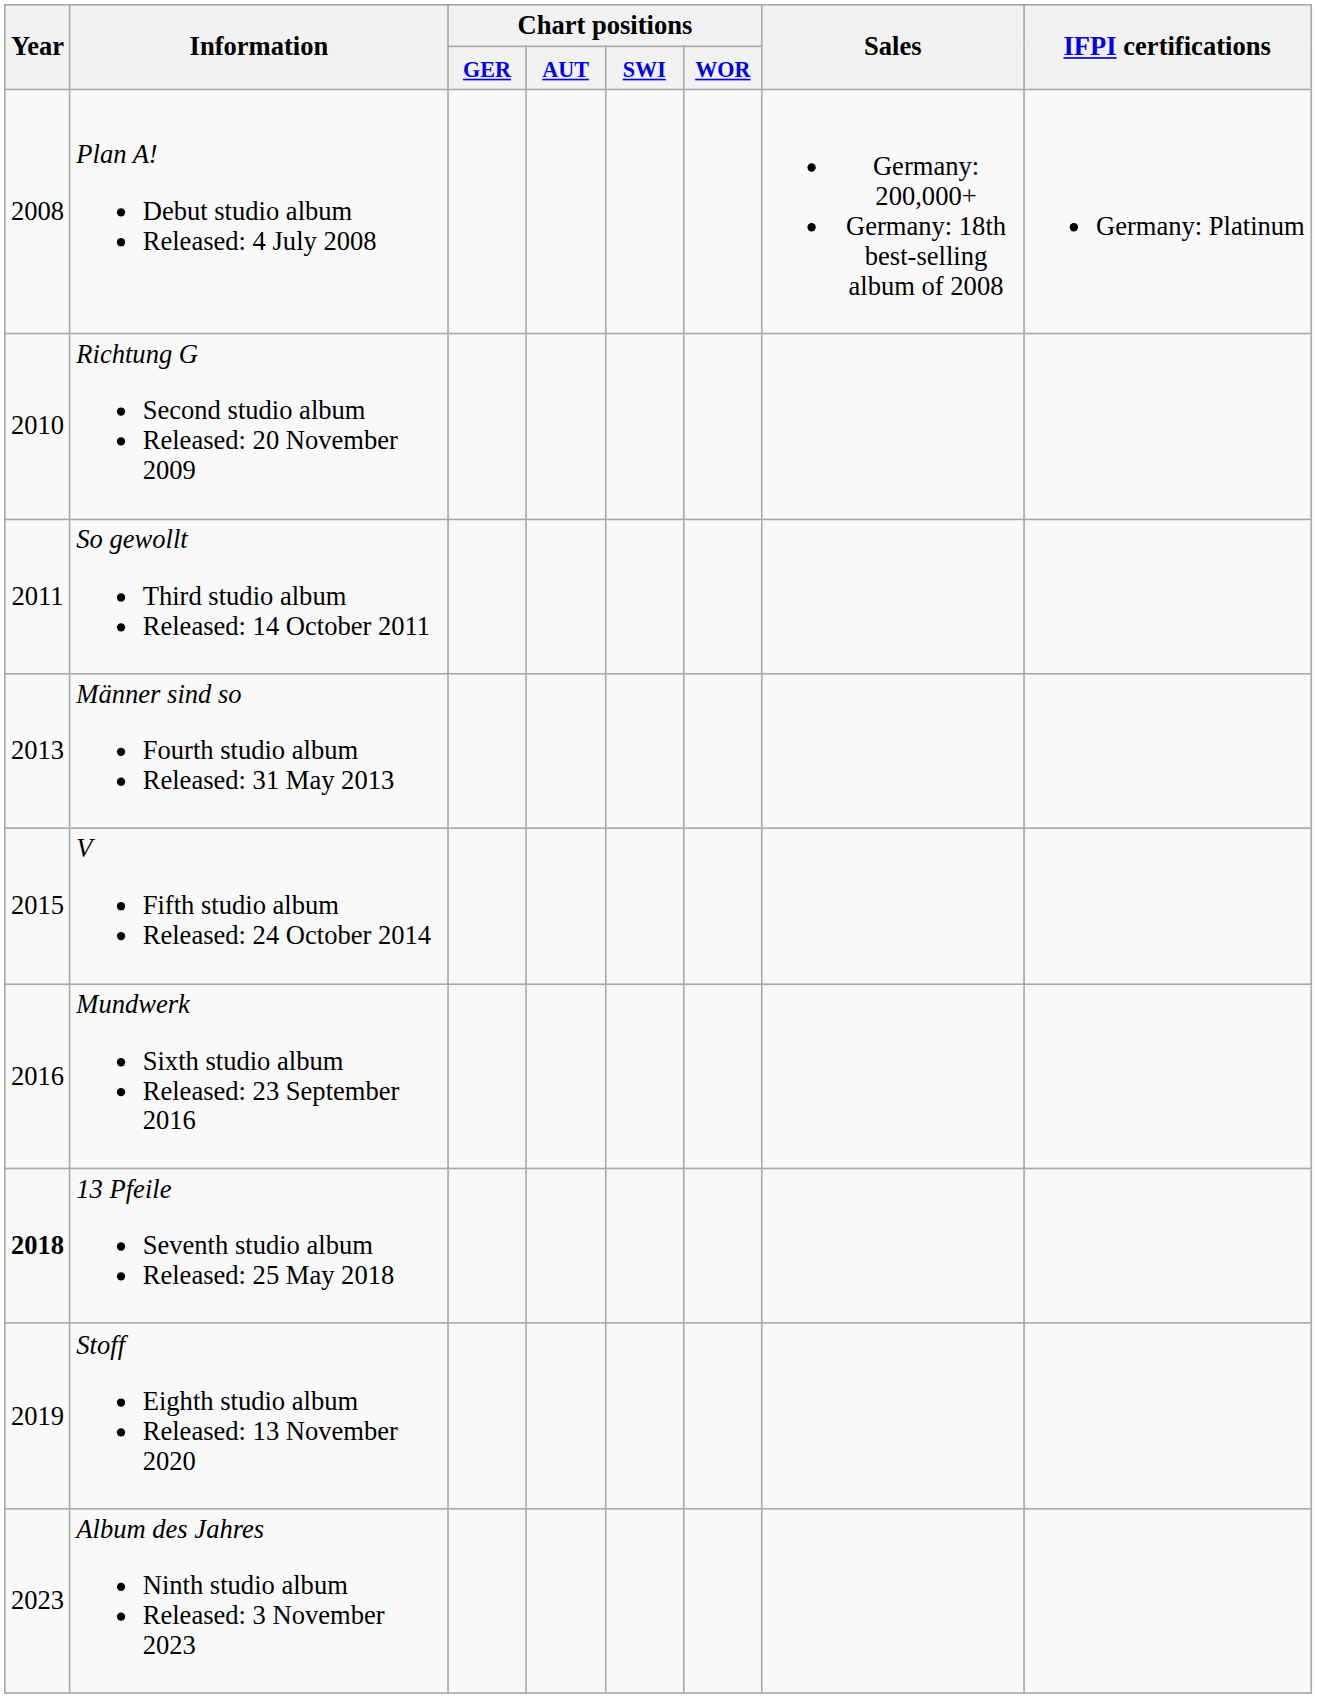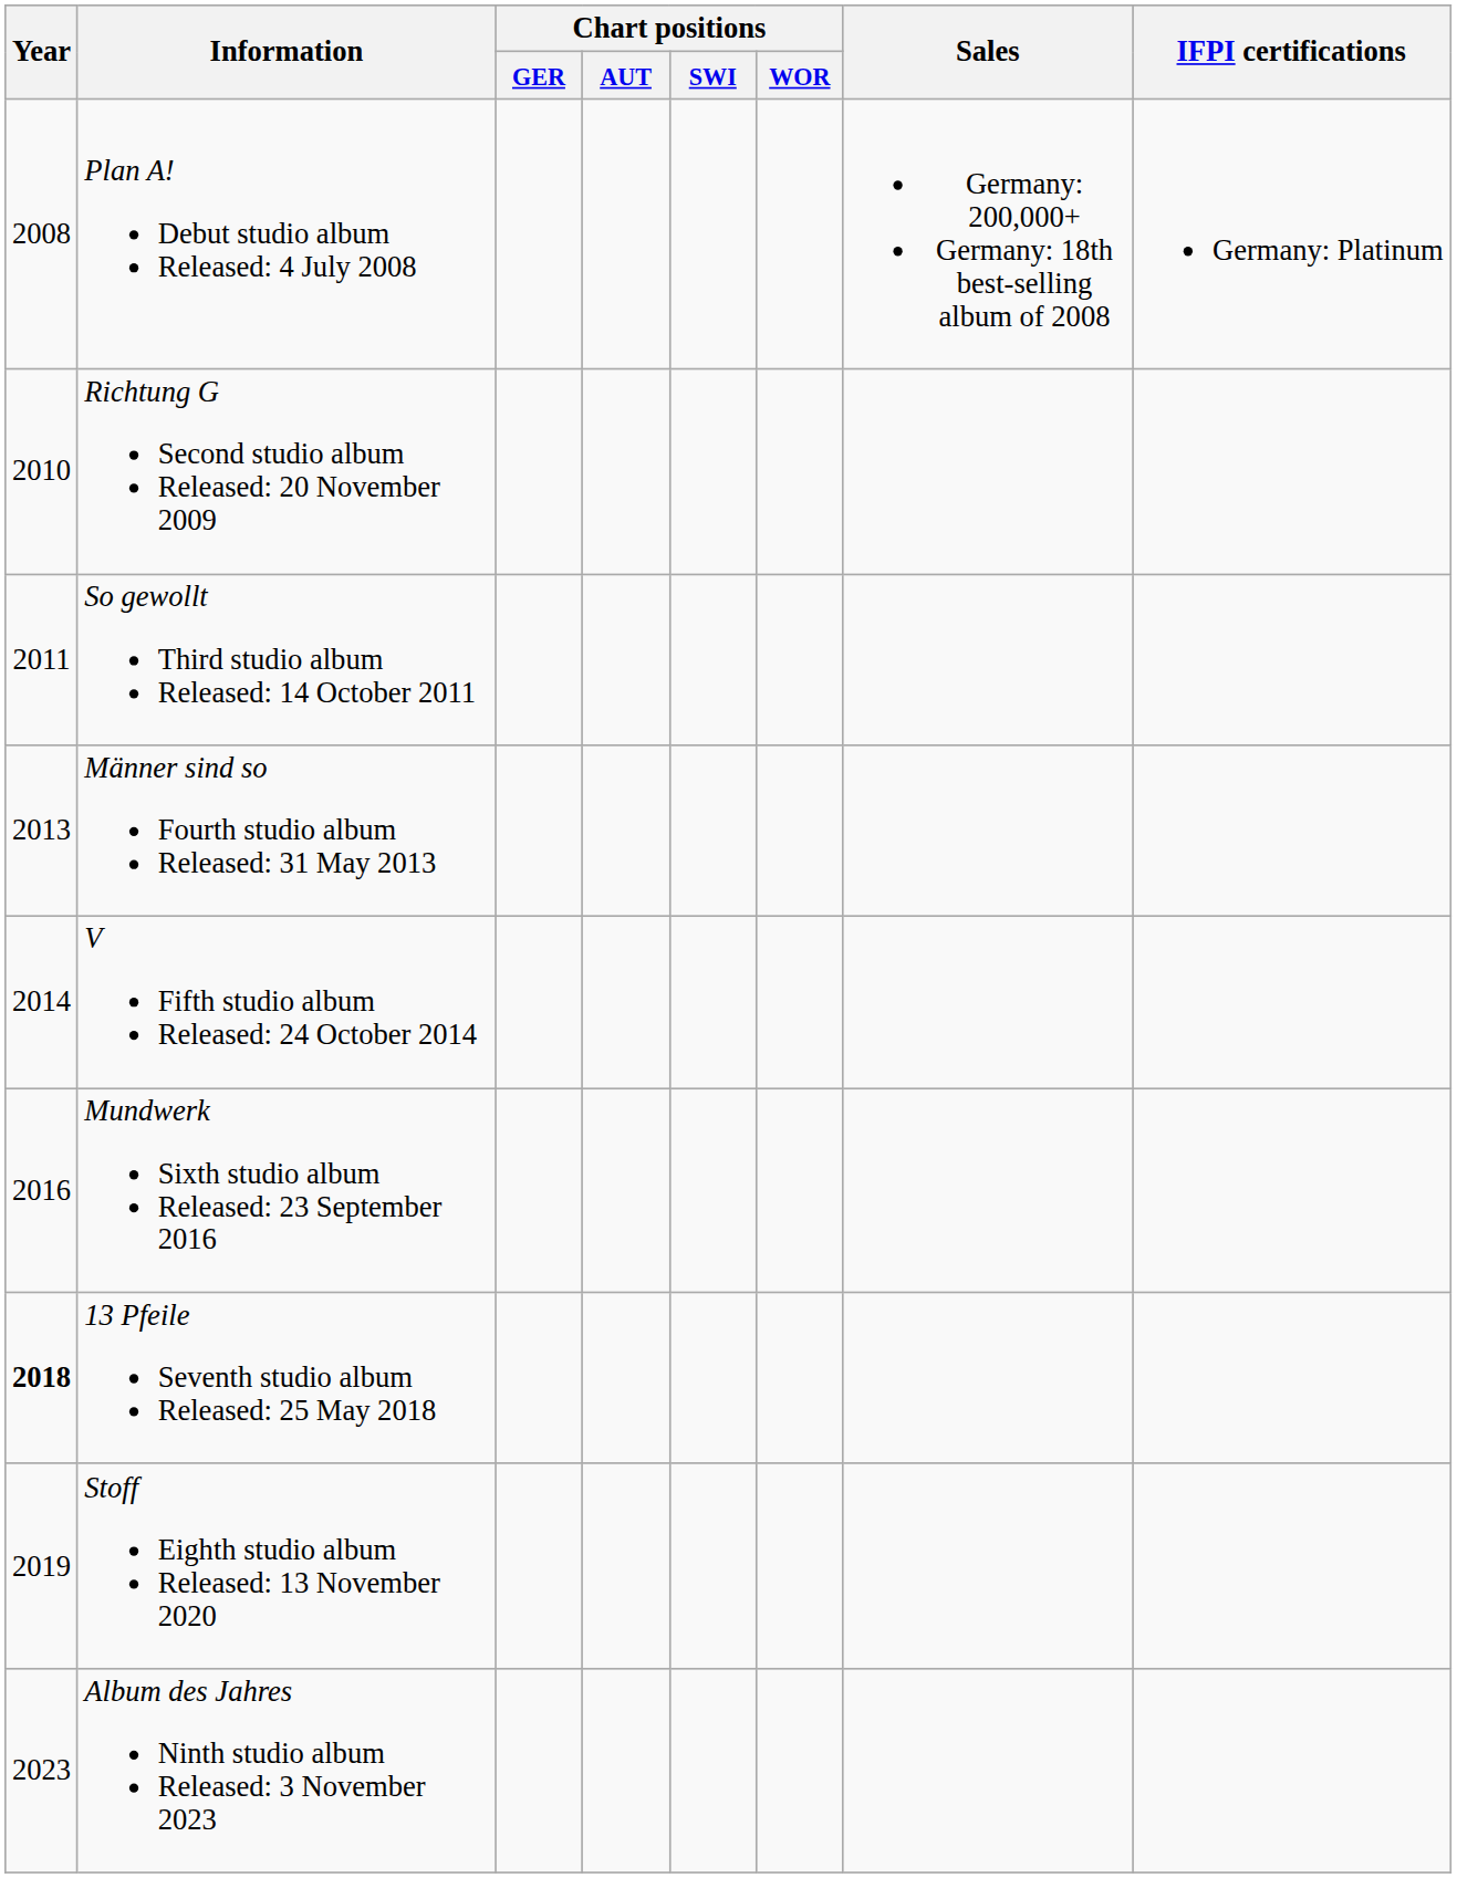 <table class="wikitable">
 <tr>
 <th align="center" rowspan="2">Year</th>
 <th width="220" align="center" rowspan="2">Information</th>
 <th align="center" colspan="4">Chart positions</th>
 <th width="150" align="center" rowspan="2">Sales</th>
 <th align="center" rowspan="2"><a href='#'>IFPI</a> certifications</th>
 </tr>
 <tr>
 <th width="40"><small><a href='#'>GER</a></small></th>
 <th width="40"><small><a href='#'>AUT</a></small></th>
 <th width="40"><small><a href='#'>SWI</a></small></th>
 <th width="40"><small><a href='#'>WOR</a></small></th>
 </tr>
 <tr>
 <td align="center">2008</td>
 <td align="left"><em>Plan A!</em><br><ul><li>Debut studio album</li><li>Released: 4 July 2008</li></ul></td>
 <td></td>
 <td></td>
 <td></td>
 <td></td>
 <td align="center"><br><ul><li>Germany: 200,000+</li><li>Germany: 18th best-selling album of 2008 </li></ul></td>
 <td><br><ul><li>Germany: Platinum</li></ul></td>
 </tr>
 <tr>
 <td align="center">2010</td>
 <td align="left"><em>Richtung G</em><br><ul><li>Second studio album</li><li>Released: 20 November 2009</li></ul></td>
 <td></td>
 <td></td>
 <td></td>
 <td></td>
 <td align="center"></td>
 <td></td>
 </tr>
 <tr>
 <td align="center">2011</td>
 <td align="left"><em>So gewollt</em><br><ul><li>Third studio album</li><li>Released: 14 October 2011</li></ul></td>
 <td></td>
 <td></td>
 <td></td>
 <td></td>
 <td align="center"></td>
 <td></td>
 </tr>
 <tr>
 <td align="center">2013</td>
 <td align="left"><em>Männer sind so</em><br><ul><li>Fourth studio album</li><li>Released: 31 May 2013</li></ul></td>
 <td></td>
 <td></td>
 <td></td>
 <td></td>
 <td align="center"></td>
 <td></td>
 </tr>
 <tr>
-<td align="center">2015</td>
+<td align="center">2014</td>
 <td align="left"><em>V</em><br><ul><li>Fifth studio album</li><li>Released: 24 October 2014</li></ul></td>
 <td></td>
 <td></td>
 <td></td>
 <td></td>
 <td align="center"></td>
 <td></td>
 </tr>
 <tr>
 <td align="center">2016</td>
 <td align="left"><em>Mundwerk</em><br><ul><li>Sixth studio album</li><li>Released: 23 September 2016</li></ul></td>
 <td></td>
 <td></td>
 <td></td>
 <td></td>
 <td align="center"></td>
 <td></td>
 </tr>
 <tr>
 <td align="center"><strong>2018</strong></td>
 <td align="left"><em>13 Pfeile</em><br><ul><li>Seventh studio album</li><li>Released: 25 May 2018</li></ul></td>
 <td></td>
 <td></td>
 <td></td>
 <td></td>
 <td align="center"></td>
 <td></td>
 </tr>
 <tr>
 <td>2019</td>
 <td><em>Stoff</em><br><ul><li>Eighth studio album</li><li>Released: 13 November 2020</li></ul></td>
 <td></td>
 <td></td>
 <td></td>
 <td></td>
 <td></td>
 <td></td>
 </tr>
 <tr>
 <td>2023</td>
 <td><em>Album des Jahres</em><br><ul><li>Ninth studio album</li><li>Released: 3 November 2023</li></ul></td>
 <td></td>
 <td></td>
 <td></td>
 <td></td>
 <td></td>
 <td></td>
 </tr>
 </table>
